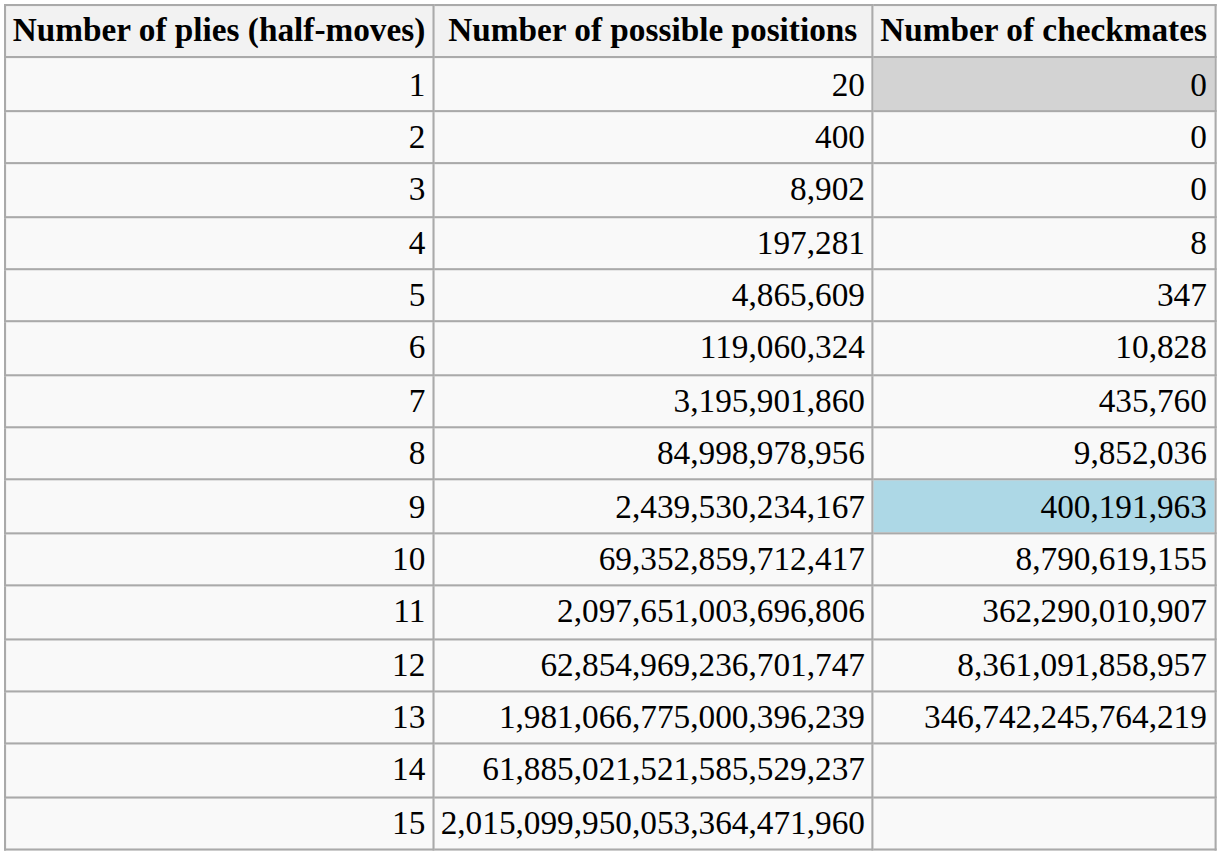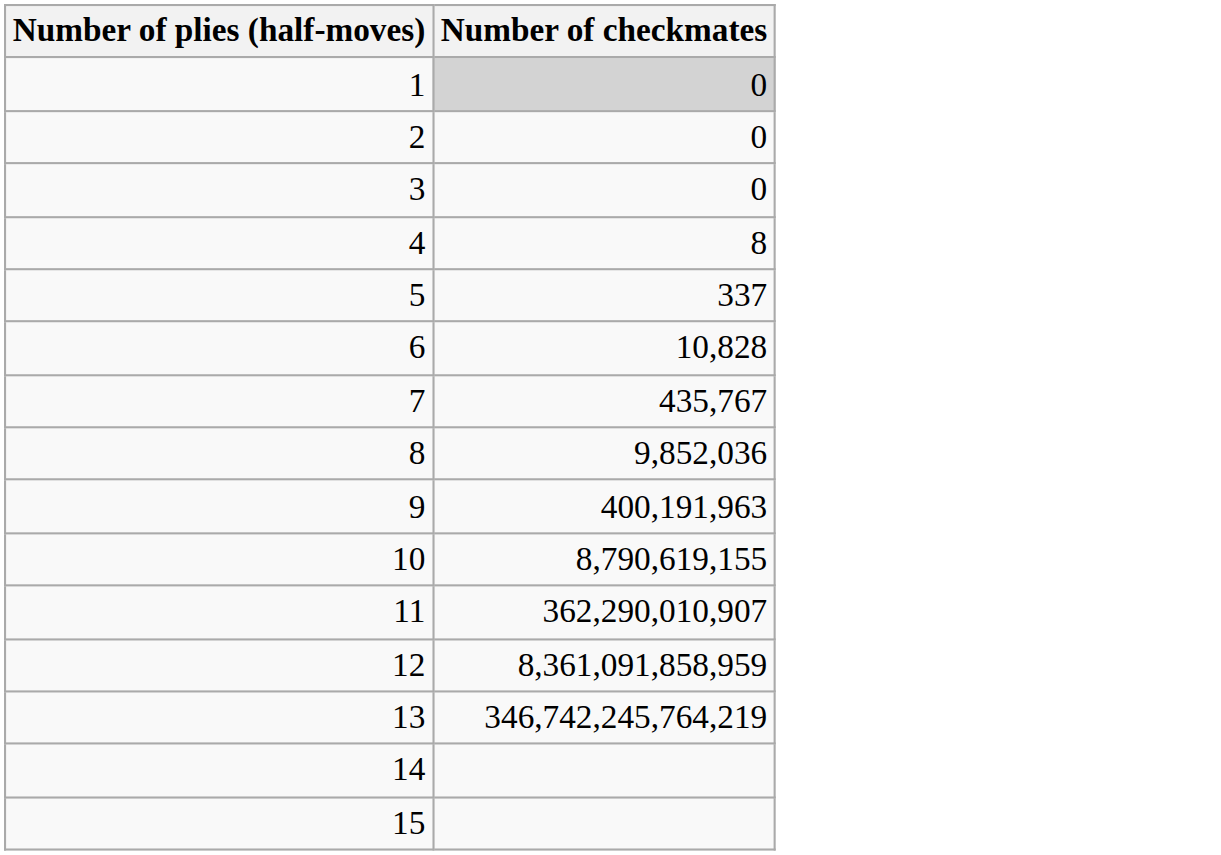 <table class="wikitable" style="text-align: right;">
 <tr>
 <th>Number of plies (half-moves)</th>
-<th>Number of possible positions</th>
 <th>Number of checkmates</th>
 </tr>
 <tr>
 <td>1</td>
-<td>20</td>
 <td style="background: lightgrey;">0</td>
 </tr>
 <tr>
 <td>2</td>
-<td>400</td>
 <td>0</td>
 </tr>
 <tr>
 <td>3</td>
-<td>8,902</td>
 <td>0</td>
 </tr>
 <tr>
 <td>4</td>
-<td>197,281</td>
 <td>8</td>
 </tr>
 <tr>
 <td>5</td>
-<td>4,865,609</td>
-<td>347</td>
+<td>337</td>
 </tr>
 <tr>
 <td>6</td>
-<td>119,060,324</td>
 <td>10,828</td>
 </tr>
 <tr>
 <td>7</td>
-<td>3,195,901,860</td>
-<td>435,760</td>
+<td>435,767</td>
 </tr>
 <tr>
 <td>8</td>
-<td>84,998,978,956</td>
 <td>9,852,036</td>
 </tr>
 <tr>
 <td>9</td>
-<td>2,439,530,234,167</td>
-<td style="background: lightblue;">400,191,963</td>
+<td>400,191,963</td>
 </tr>
 <tr>
 <td>10</td>
-<td>69,352,859,712,417</td>
 <td>8,790,619,155</td>
 </tr>
 <tr>
 <td>11</td>
-<td>2,097,651,003,696,806</td>
 <td>362,290,010,907</td>
 </tr>
 <tr>
 <td>12</td>
-<td>62,854,969,236,701,747</td>
-<td>8,361,091,858,957</td>
+<td>8,361,091,858,959</td>
 </tr>
 <tr>
 <td>13</td>
-<td>1,981,066,775,000,396,239</td>
 <td>346,742,245,764,219</td>
 </tr>
 <tr>
 <td>14</td>
-<td>61,885,021,521,585,529,237</td>
 <td></td>
 </tr>
 <tr>
 <td>15</td>
-<td>2,015,099,950,053,364,471,960</td>
 <td></td>
 </tr>
 </table>
